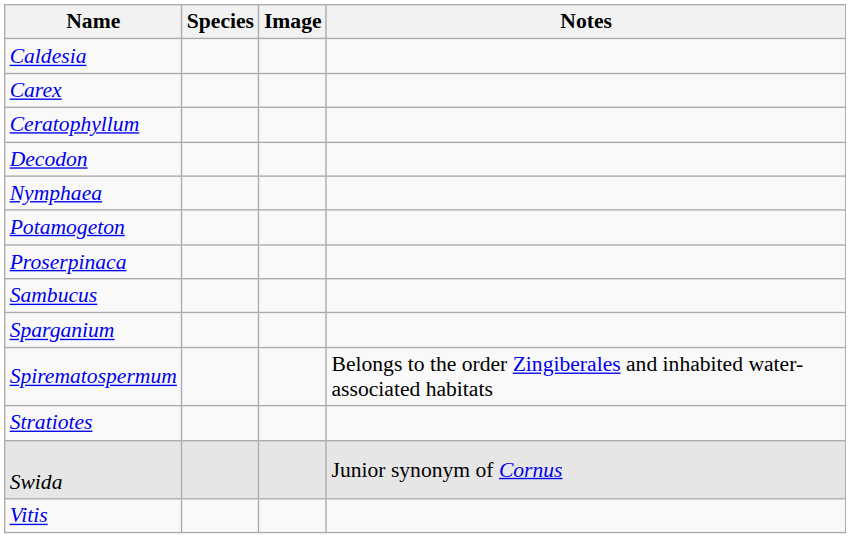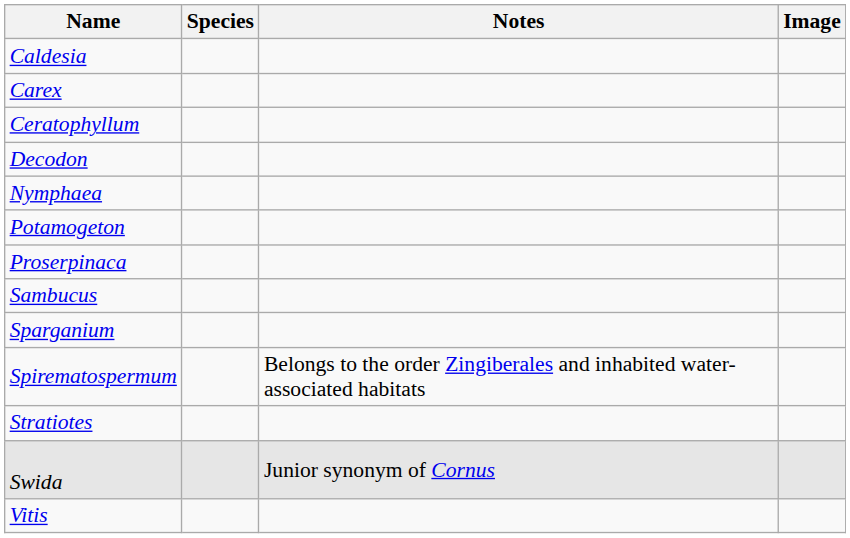 <table class="wikitable" width="100%" align="center">
 <tr>
 <th>Name</th>
 <th>Species</th>
+<th>Notes</th>
 <th>Image</th>
-<th>Notes</th>
 </tr>
 <tr>
 <td><em><a href='#'>Caldesia</a></em></td>
 <td></td>
 <td></td>
 <td></td>
 </tr>
 <tr>
 <td><em><a href='#'>Carex</a></em></td>
 <td></td>
 <td></td>
 <td></td>
 </tr>
 <tr>
 <td><em><a href='#'>Ceratophyllum</a></em></td>
 <td></td>
 <td></td>
 <td></td>
 </tr>
 <tr>
 <td><em><a href='#'>Decodon</a></em></td>
 <td></td>
 <td></td>
 <td></td>
 </tr>
 <tr>
 <td><em><a href='#'>Nymphaea</a></em></td>
 <td></td>
 <td></td>
 <td></td>
 </tr>
 <tr>
 <td><em><a href='#'>Potamogeton</a></em></td>
 <td></td>
 <td></td>
 <td></td>
 </tr>
 <tr>
 <td><em><a href='#'>Proserpinaca</a></em></td>
 <td></td>
 <td></td>
 <td></td>
 </tr>
 <tr>
 <td><em><a href='#'>Sambucus</a></em></td>
 <td></td>
 <td></td>
 <td></td>
 </tr>
 <tr>
 <td><em><a href='#'>Sparganium</a></em></td>
 <td></td>
 <td></td>
 <td></td>
 </tr>
 <tr>
 <td><em><a href='#'>Spirematospermum</a></em></td>
 <td></td>
+<td>Belongs to the order <a href='#'>Zingiberales</a> and inhabited water-associated habitats</td>
 <td></td>
-<td>Belongs to the order <a href='#'>Zingiberales</a> and inhabited water-associated habitats</td>
 </tr>
 <tr>
 <td><em><a href='#'>Stratiotes</a></em></td>
 <td></td>
 <td></td>
 <td></td>
 </tr>
 <tr>
 <td style="background:#E6E6E6;"><br><em>Swida</em></td>
 <td style="background:#E6E6E6;"></td>
+<td style="background:#E6E6E6;">Junior synonym of <em><a href='#'>Cornus</a></em></td>
 <td style="background:#E6E6E6;"><br></td>
-<td style="background:#E6E6E6;">Junior synonym of <em><a href='#'>Cornus</a></em></td>
 </tr>
 <tr>
 <td><em><a href='#'>Vitis</a></em></td>
 <td></td>
 <td></td>
 <td></td>
 </tr>
 </table>
